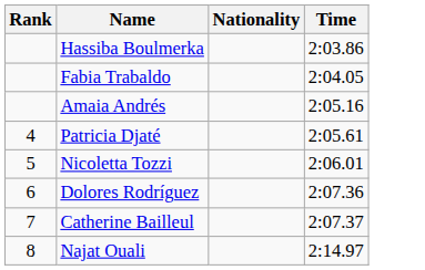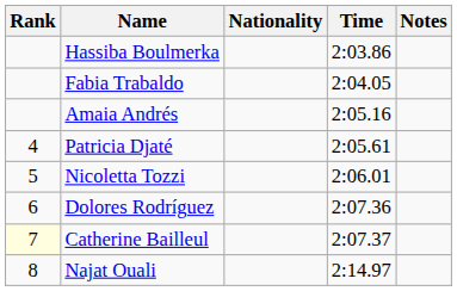 <table class="wikitable sortable" style="text-align:center">
 <tr>
 <th>Rank</th>
 <th>Name</th>
 <th>Nationality</th>
 <th>Time</th>
+<th>Notes</th>
 </tr>
 <tr>
 <td></td>
 <td align=left><a href='#'>Hassiba Boulmerka</a></td>
 <td align=left></td>
 <td>2:03.86</td>
+<td></td>
 </tr>
 <tr>
 <td></td>
 <td align=left><a href='#'>Fabia Trabaldo</a></td>
 <td align=left></td>
 <td>2:04.05</td>
+<td></td>
 </tr>
 <tr>
 <td></td>
 <td align=left><a href='#'>Amaia Andrés</a></td>
 <td align=left></td>
 <td>2:05.16</td>
+<td></td>
 </tr>
 <tr>
 <td>4</td>
 <td align=left><a href='#'>Patricia Djaté</a></td>
 <td align=left></td>
 <td>2:05.61</td>
+<td></td>
 </tr>
 <tr>
 <td>5</td>
 <td align=left><a href='#'>Nicoletta Tozzi</a></td>
 <td align=left></td>
 <td>2:06.01</td>
+<td></td>
 </tr>
 <tr>
 <td>6</td>
 <td align=left><a href='#'>Dolores Rodríguez</a></td>
 <td align=left></td>
 <td>2:07.36</td>
+<td></td>
 </tr>
 <tr>
-<td>7</td>
+<td style="background: lightyellow;">7</td>
 <td align=left><a href='#'>Catherine Bailleul</a></td>
 <td align=left></td>
 <td>2:07.37</td>
+<td></td>
 </tr>
 <tr>
 <td>8</td>
 <td align=left><a href='#'>Najat Ouali</a></td>
 <td align=left></td>
 <td>2:14.97</td>
+<td></td>
 </tr>
 </table>
